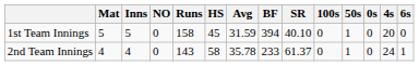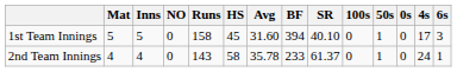 <table class="wikitable">
 <tr>
 <th></th>
 <th>Mat</th>
 <th>Inns</th>
 <th>NO</th>
 <th>Runs</th>
 <th>HS</th>
 <th>Avg</th>
 <th>BF</th>
 <th>SR</th>
 <th>100s</th>
 <th>50s</th>
 <th>0s</th>
 <th>4s</th>
 <th>6s</th>
 </tr>
 <tr>
 <td>1st Team Innings</td>
 <td>5</td>
 <td>5</td>
 <td>0</td>
 <td>158</td>
 <td>45</td>
-<td>31.59</td>
+<td>31.60</td>
 <td>394</td>
 <td>40.10</td>
 <td>0</td>
 <td>1</td>
 <td>0</td>
-<td>20</td>
-<td>0</td>
+<td>17</td>
+<td>3</td>
 </tr>
 <tr>
 <td>2nd Team Innings</td>
 <td>4</td>
 <td>4</td>
 <td>0</td>
 <td>143</td>
 <td>58</td>
 <td>35.78</td>
 <td>233</td>
 <td>61.37</td>
 <td>0</td>
 <td>1</td>
 <td>0</td>
 <td>24</td>
 <td>1</td>
 </tr>
 </table>
